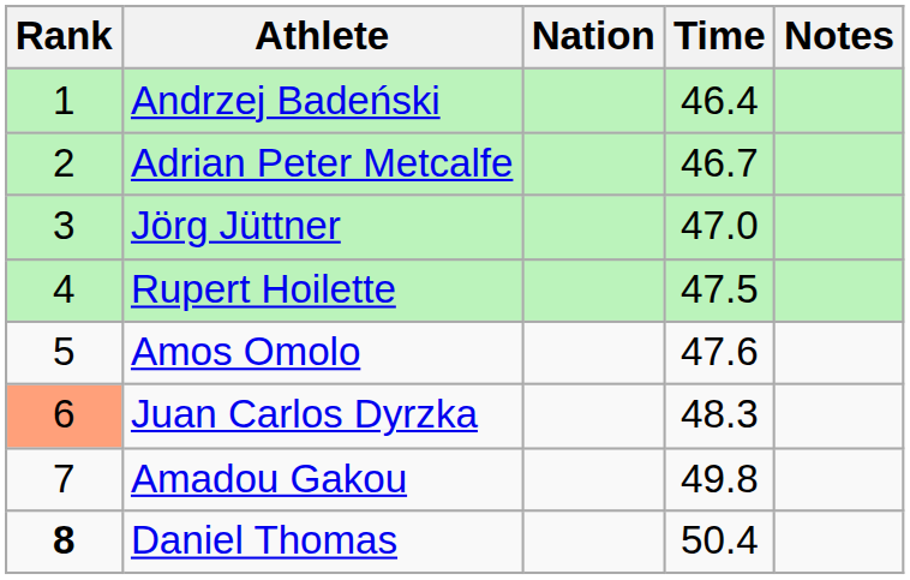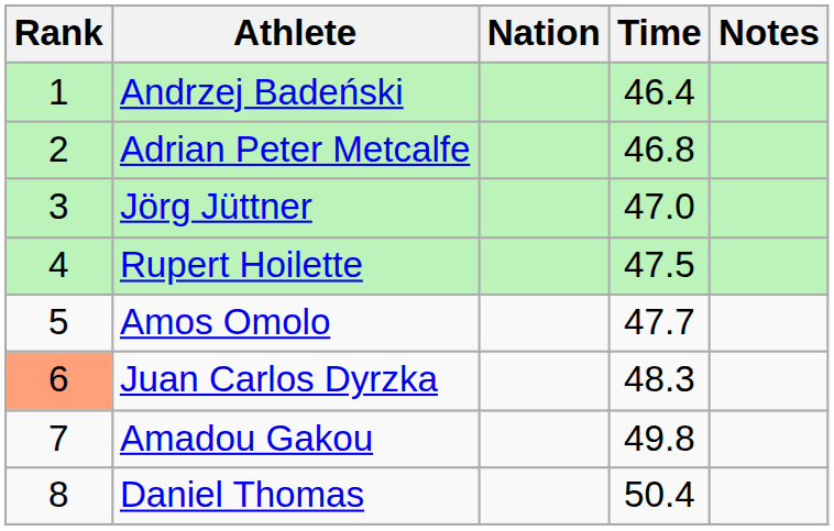 <table class="wikitable sortable" style="text-align:center">
 <tr>
 <th>Rank</th>
 <th>Athlete</th>
 <th>Nation</th>
 <th>Time</th>
 <th>Notes</th>
 </tr>
 <tr bgcolor=bbf3bb>
 <td>1</td>
 <td align=left><a href='#'>Andrzej Badeński</a></td>
 <td align=left></td>
 <td>46.4</td>
 <td></td>
 </tr>
 <tr bgcolor=bbf3bb>
 <td>2</td>
 <td align=left><a href='#'>Adrian Peter Metcalfe</a></td>
 <td align=left></td>
-<td>46.7</td>
+<td>46.8</td>
 <td></td>
 </tr>
 <tr bgcolor=bbf3bb>
 <td>3</td>
 <td align=left><a href='#'>Jörg Jüttner</a></td>
 <td align=left></td>
 <td>47.0</td>
 <td></td>
 </tr>
 <tr bgcolor=bbf3bb>
 <td>4</td>
 <td align=left><a href='#'>Rupert Hoilette</a></td>
 <td align=left></td>
 <td>47.5</td>
 <td></td>
 </tr>
 <tr>
 <td>5</td>
 <td align=left><a href='#'>Amos Omolo</a></td>
 <td align=left></td>
-<td>47.6</td>
+<td>47.7</td>
 <td></td>
 </tr>
 <tr>
 <td style="background: lightsalmon;">6</td>
 <td align=left><a href='#'>Juan Carlos Dyrzka</a></td>
 <td align=left></td>
 <td>48.3</td>
 <td></td>
 </tr>
 <tr>
 <td>7</td>
 <td align=left><a href='#'>Amadou Gakou</a></td>
 <td align=left></td>
 <td>49.8</td>
 <td></td>
 </tr>
 <tr>
-<td><strong>8</strong></td>
+<td>8</td>
 <td align=left><a href='#'>Daniel Thomas</a></td>
 <td align=left></td>
 <td>50.4</td>
 <td></td>
 </tr>
 </table>
